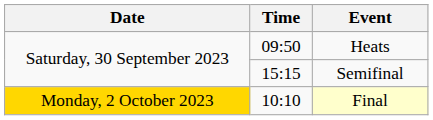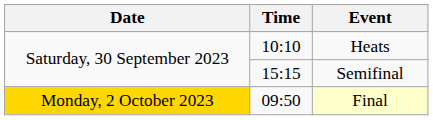 <table class = "wikitable" style="text-align:center;">
 <tr>
 <th width=220>Date</th>
 <th width=50>Time</th>
 <th width=100>Event</th>
 </tr>
 <tr>
 <td rowspan=2>Saturday, 30 September 2023</td>
-<td>09:50</td>
+<td>10:10</td>
 <td>Heats</td>
 </tr>
 <tr>
 <td>15:15</td>
 <td>Semifinal</td>
 </tr>
 <tr>
 <td style="background: gold;">Monday, 2 October 2023</td>
-<td>10:10</td>
+<td>09:50</td>
 <td bgcolor=ffffcc>Final</td>
 </tr>
 </table>
